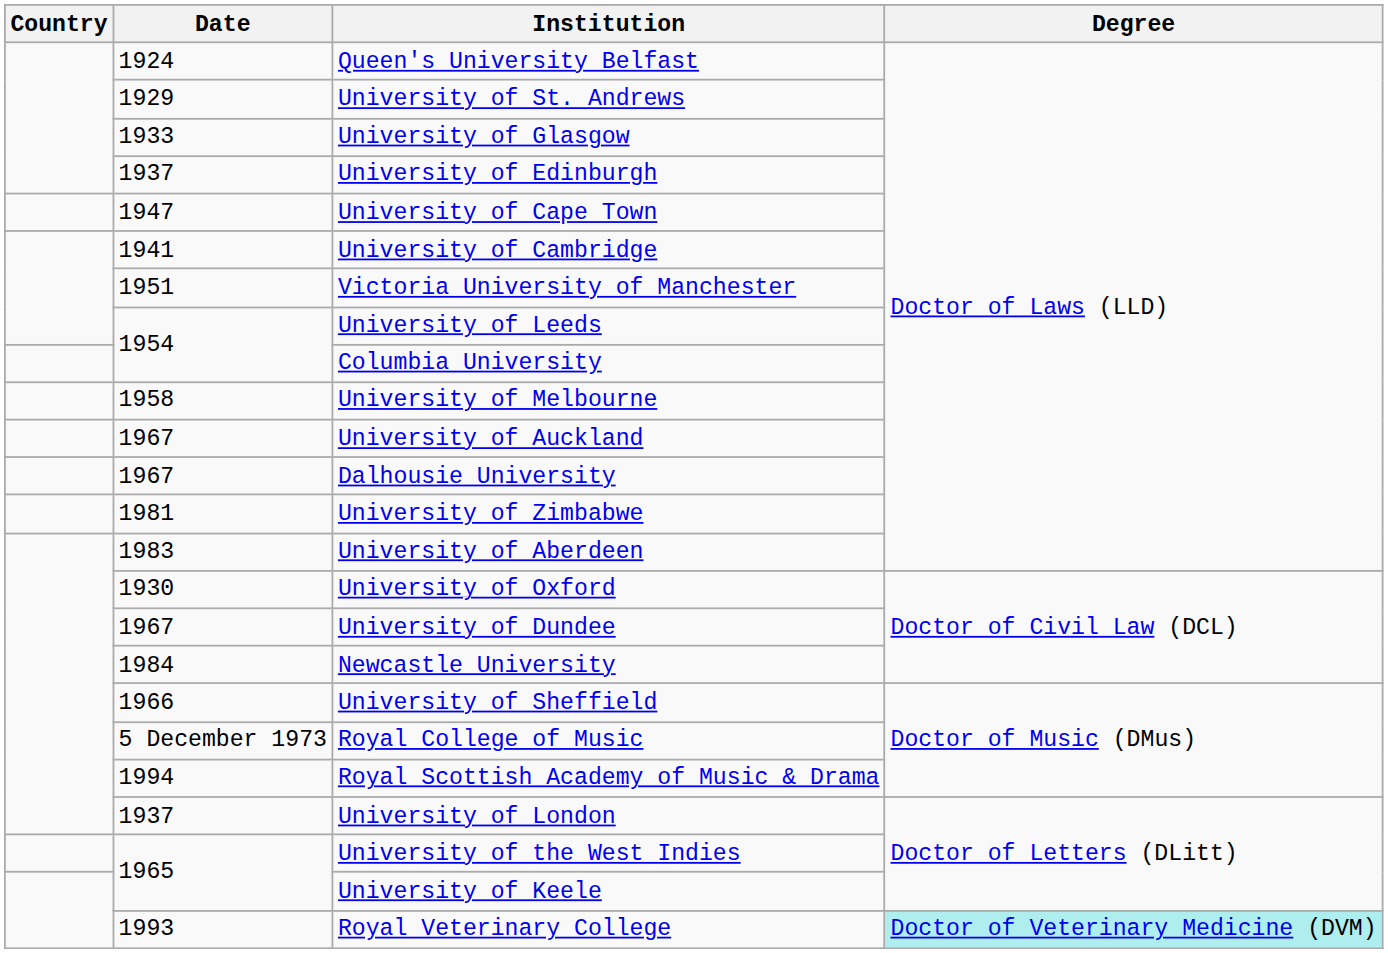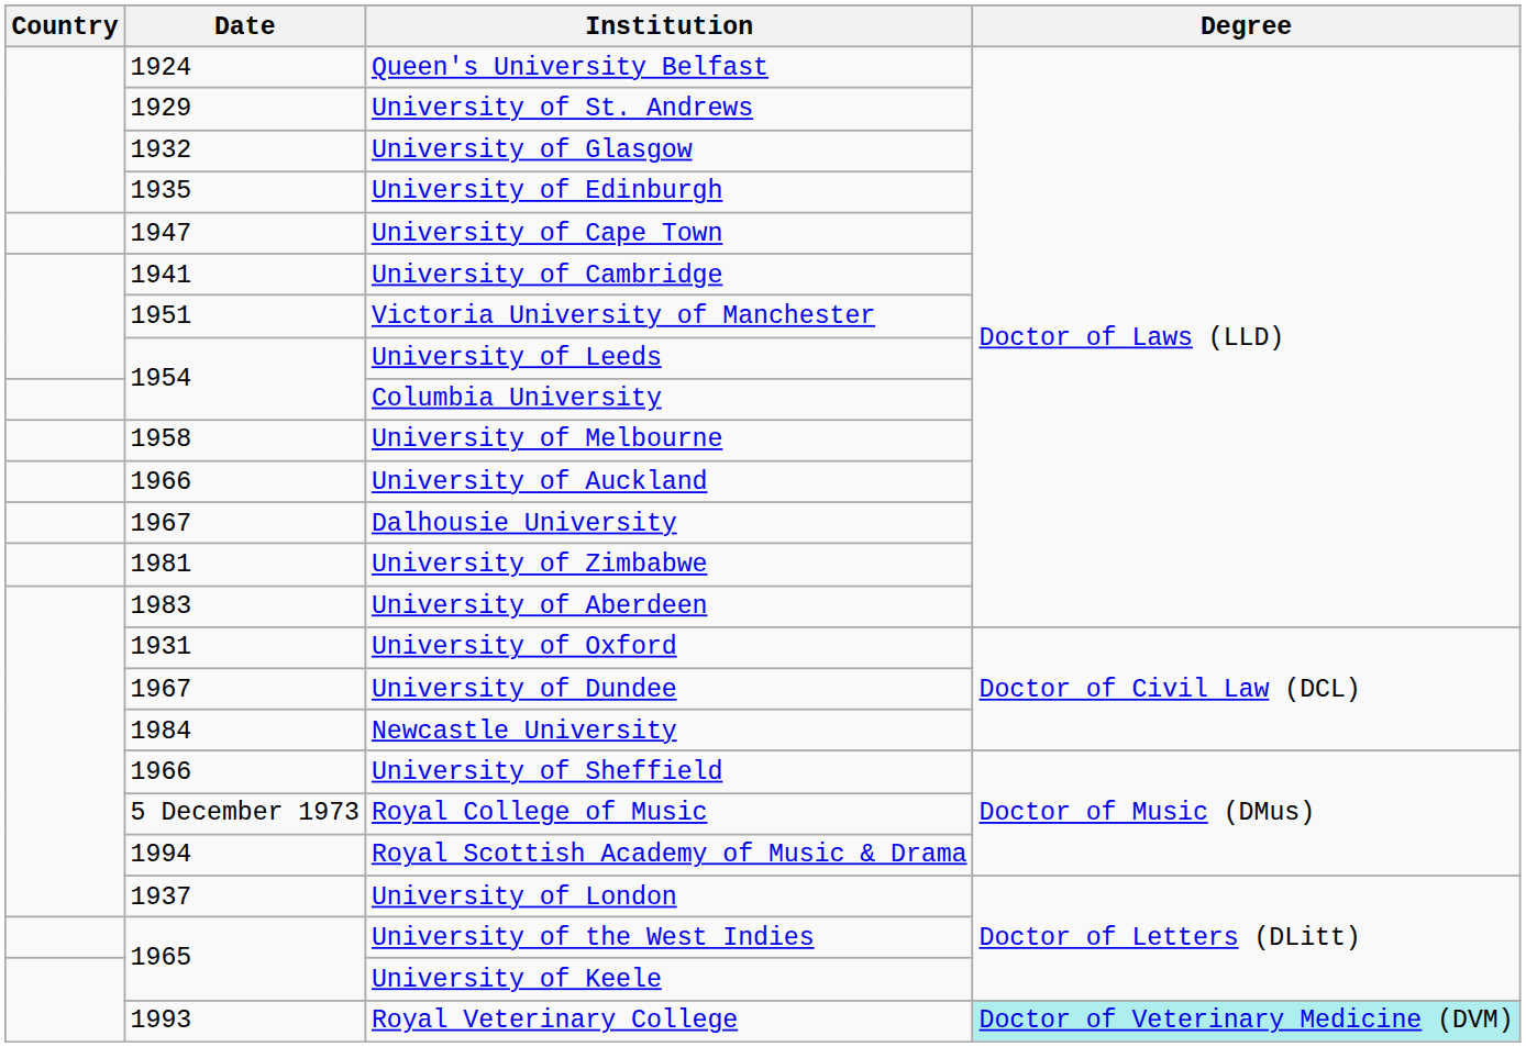 <table class="wikitable">
 <tr>
 <th>Country</th>
 <th>Date</th>
 <th>Institution</th>
 <th>Degree</th>
 </tr>
 <tr>
 <td rowspan="4"></td>
 <td>1924</td>
 <td><a href='#'>Queen's University Belfast</a></td>
 <td rowspan="14"><a href='#'>Doctor of Laws</a> (LLD)</td>
 </tr>
 <tr>
 <td>1929</td>
 <td><a href='#'>University of St. Andrews</a></td>
 </tr>
 <tr>
-<td>1933</td>
+<td>1932</td>
 <td><a href='#'>University of Glasgow</a></td>
 </tr>
 <tr>
-<td>1937</td>
+<td>1935</td>
 <td><a href='#'>University of Edinburgh</a></td>
 </tr>
 <tr>
 <td></td>
 <td>1947</td>
 <td><a href='#'>University of Cape Town</a></td>
 </tr>
 <tr>
 <td rowspan="3"></td>
 <td>1941</td>
 <td><a href='#'>University of Cambridge</a></td>
 </tr>
 <tr>
 <td>1951</td>
 <td><a href='#'>Victoria University of Manchester</a></td>
 </tr>
 <tr>
 <td rowspan="2">1954</td>
 <td><a href='#'>University of Leeds</a></td>
 </tr>
 <tr>
 <td></td>
 <td><a href='#'>Columbia University</a></td>
 </tr>
 <tr>
 <td></td>
 <td>1958</td>
 <td><a href='#'>University of Melbourne</a></td>
 </tr>
 <tr>
 <td></td>
-<td>1967</td>
+<td>1966</td>
 <td><a href='#'>University of Auckland</a></td>
 </tr>
 <tr>
 <td></td>
 <td>1967</td>
 <td><a href='#'>Dalhousie University</a></td>
 </tr>
 <tr>
 <td></td>
 <td>1981</td>
 <td><a href='#'>University of Zimbabwe</a></td>
 </tr>
 <tr>
 <td rowspan="8"></td>
 <td>1983</td>
 <td><a href='#'>University of Aberdeen</a></td>
 </tr>
 <tr>
-<td>1930</td>
+<td>1931</td>
 <td><a href='#'>University of Oxford</a></td>
 <td rowspan="3"><a href='#'>Doctor of Civil Law</a> (DCL)</td>
 </tr>
 <tr>
 <td>1967</td>
 <td><a href='#'>University of Dundee</a></td>
 </tr>
 <tr>
 <td>1984</td>
 <td><a href='#'>Newcastle University</a></td>
 </tr>
 <tr>
 <td>1966</td>
 <td><a href='#'>University of Sheffield</a></td>
 <td rowspan="3"><a href='#'>Doctor of Music</a> (DMus)</td>
 </tr>
 <tr>
 <td>5 December 1973</td>
 <td><a href='#'>Royal College of Music</a></td>
 </tr>
 <tr>
 <td>1994</td>
 <td><a href='#'>Royal Scottish Academy of Music & Drama</a></td>
 </tr>
 <tr>
 <td>1937</td>
 <td><a href='#'>University of London</a></td>
 <td rowspan="3"><a href='#'>Doctor of Letters</a> (DLitt)</td>
 </tr>
 <tr>
 <td></td>
 <td rowspan="2">1965</td>
 <td><a href='#'>University of the West Indies</a></td>
 </tr>
 <tr>
 <td rowspan="2"></td>
 <td><a href='#'>University of Keele</a></td>
 </tr>
 <tr>
 <td>1993</td>
 <td><a href='#'>Royal Veterinary College</a></td>
 <td style="background: paleturquoise;"><a href='#'>Doctor of Veterinary Medicine</a> (DVM)</td>
 </tr>
 </table>
